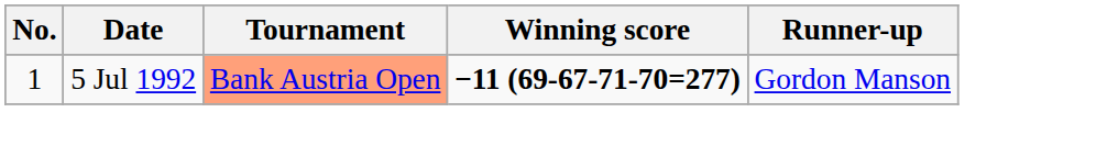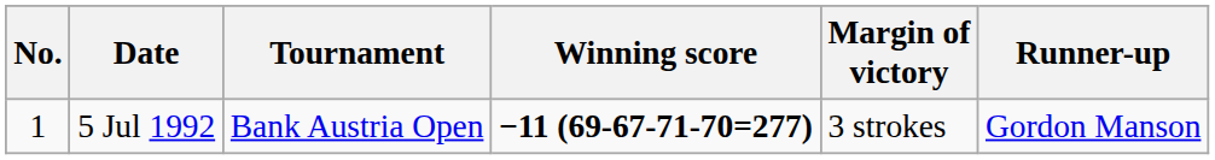 <table class="wikitable" style="font-size:95%;">
 <tr>
 <th>No.</th>
 <th>Date</th>
 <th>Tournament</th>
 <th>Winning score</th>
+<th>Margin of<br>victory</th>
 <th>Runner-up</th>
 </tr>
 <tr>
 <td align=center>1</td>
 <td align=right>5 Jul <a href='#'>1992</a></td>
-<td style="background: lightsalmon;"><a href='#'>Bank Austria Open</a></td>
+<td><a href='#'>Bank Austria Open</a></td>
 <td><strong>−11 (69-67-71-70=277)</strong></td>
+<td>3 strokes</td>
 <td> <a href='#'>Gordon Manson</a></td>
 </tr>
 </table>
